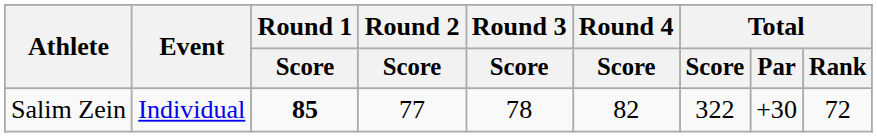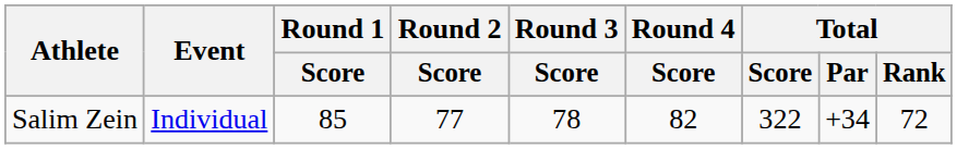 <table class=wikitable style=font-size:90%;text-align:center>
 <tr>
 <th rowspan=2>Athlete</th>
 <th rowspan=2>Event</th>
 <th>Round 1</th>
 <th>Round 2</th>
 <th>Round 3</th>
 <th>Round 4</th>
 <th colspan=3>Total</th>
 </tr>
 <tr style="font-size:95%">
 <th>Score</th>
 <th>Score</th>
 <th>Score</th>
 <th>Score</th>
 <th>Score</th>
 <th>Par</th>
 <th>Rank</th>
 </tr>
 <tr>
 <td align=left>Salim Zein</td>
 <td align=left><a href='#'>Individual</a></td>
-<td><strong>85</strong></td>
+<td>85</td>
 <td>77</td>
 <td>78</td>
 <td>82</td>
 <td>322</td>
-<td>+30</td>
+<td>+34</td>
 <td>72</td>
 </tr>
 </table>
